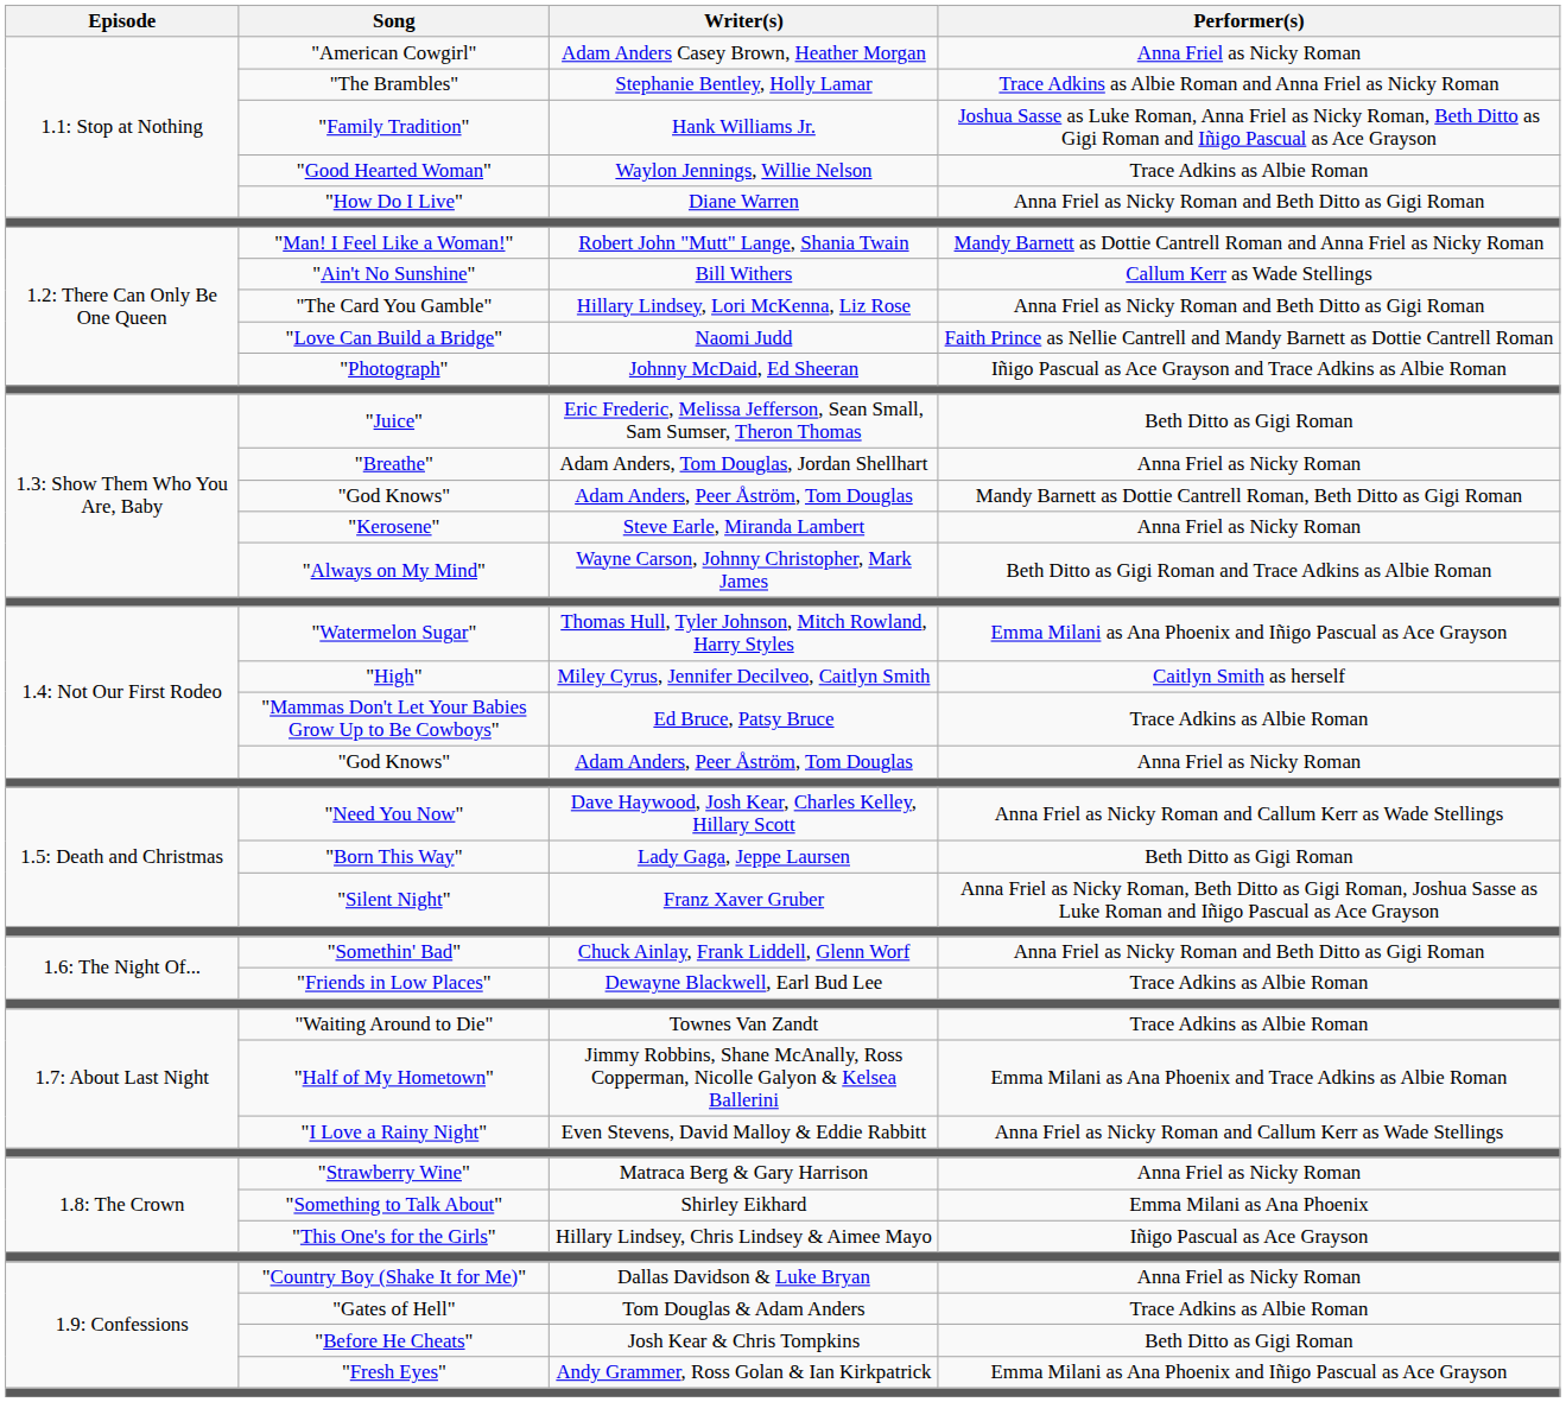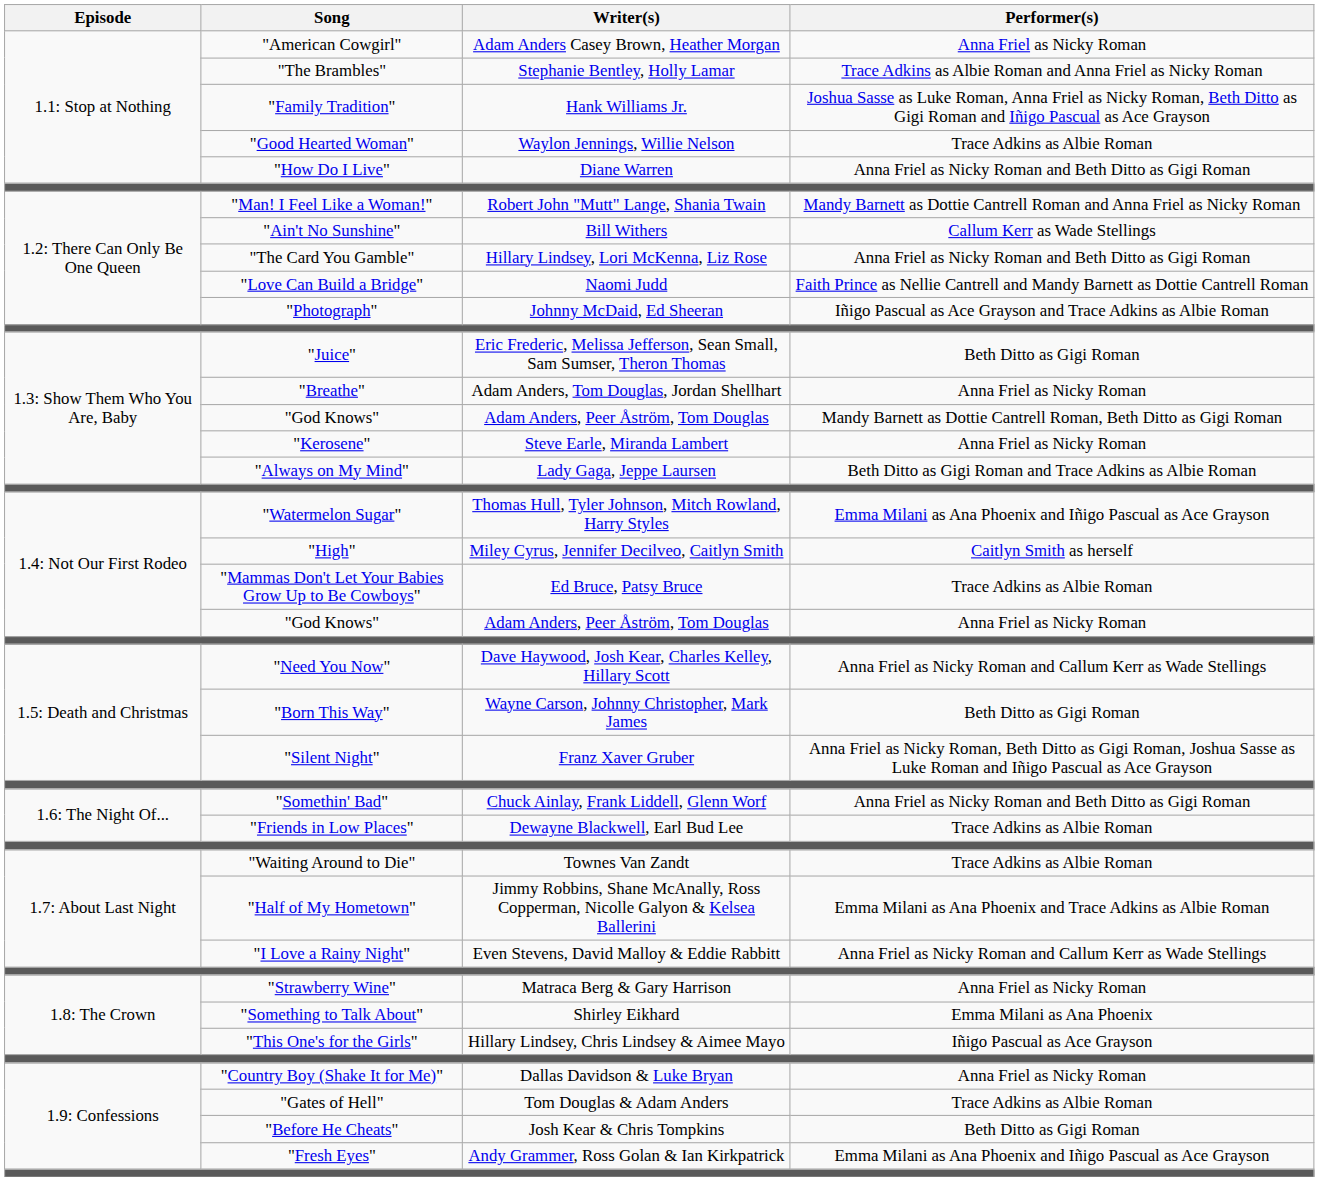 <table class="wikitable plainrowheaders" style="text-align:center;" width:100%">
 <tr>
 <th style="row" width="15%">Episode</th>
 <th style="row" width="20%">Song</th>
 <th style="row" width="25%">Writer(s)</th>
 <th style="row" width="80%">Performer(s)</th>
 </tr>
 <tr>
 <td rowspan="5">1.1: Stop at Nothing</td>
 <td>"American Cowgirl"</td>
 <td><a href='#'>Adam Anders</a> Casey Brown, <a href='#'>Heather Morgan</a></td>
 <td><a href='#'>Anna Friel</a> as Nicky Roman</td>
 </tr>
 <tr>
 <td>"The Brambles"</td>
 <td><a href='#'>Stephanie Bentley</a>, <a href='#'>Holly Lamar</a></td>
 <td><a href='#'>Trace Adkins</a> as Albie Roman and Anna Friel as Nicky Roman</td>
 </tr>
 <tr>
 <td>"<a href='#'>Family Tradition</a>"</td>
 <td><a href='#'>Hank Williams Jr.</a></td>
 <td><a href='#'>Joshua Sasse</a> as Luke Roman, Anna Friel as Nicky Roman, <a href='#'>Beth Ditto</a> as Gigi Roman and <a href='#'>Iñigo Pascual</a> as Ace Grayson</td>
 </tr>
 <tr>
 <td>"<a href='#'>Good Hearted Woman</a>"</td>
 <td><a href='#'>Waylon Jennings</a>, <a href='#'>Willie Nelson</a></td>
 <td>Trace Adkins as Albie Roman</td>
 </tr>
 <tr>
 <td>"<a href='#'>How Do I Live</a>"</td>
 <td><a href='#'>Diane Warren</a></td>
 <td>Anna Friel as Nicky Roman and Beth Ditto as Gigi Roman</td>
 </tr>
 <tr>
 <td colspan="5" style="background:#5A5A5A;"></td>
 </tr>
 <tr>
 <td rowspan="5">1.2: There Can Only Be One Queen</td>
 <td>"<a href='#'>Man! I Feel Like a Woman!</a>"</td>
 <td><a href='#'>Robert John "Mutt" Lange</a>, <a href='#'>Shania Twain</a></td>
 <td><a href='#'>Mandy Barnett</a> as Dottie Cantrell Roman and Anna Friel as Nicky Roman</td>
 </tr>
 <tr>
 <td>"<a href='#'>Ain't No Sunshine</a>"</td>
 <td><a href='#'>Bill Withers</a></td>
 <td><a href='#'>Callum Kerr</a> as Wade Stellings</td>
 </tr>
 <tr>
 <td>"The Card You Gamble"</td>
 <td><a href='#'>Hillary Lindsey</a>, <a href='#'>Lori McKenna</a>, <a href='#'>Liz Rose</a></td>
 <td>Anna Friel as Nicky Roman and Beth Ditto as Gigi Roman</td>
 </tr>
 <tr>
 <td>"<a href='#'>Love Can Build a Bridge</a>"</td>
 <td><a href='#'>Naomi Judd</a></td>
 <td><a href='#'>Faith Prince</a> as Nellie Cantrell and Mandy Barnett as Dottie Cantrell Roman</td>
 </tr>
 <tr>
 <td>"<a href='#'>Photograph</a>"</td>
 <td><a href='#'>Johnny McDaid</a>, <a href='#'>Ed Sheeran</a></td>
 <td>Iñigo Pascual as Ace Grayson and Trace Adkins as Albie Roman</td>
 </tr>
 <tr>
 <td colspan="5" style="background:#5A5A5A;"></td>
 </tr>
 <tr>
 <td rowspan="5">1.3: Show Them Who You Are, Baby</td>
 <td>"<a href='#'>Juice</a>"</td>
 <td><a href='#'>Eric Frederic</a>, <a href='#'>Melissa Jefferson</a>, Sean Small, Sam Sumser, <a href='#'>Theron Thomas</a></td>
 <td>Beth Ditto as Gigi Roman</td>
 </tr>
 <tr>
 <td>"<a href='#'>Breathe</a>"</td>
 <td>Adam Anders, <a href='#'>Tom Douglas</a>, Jordan Shellhart</td>
 <td>Anna Friel as Nicky Roman</td>
 </tr>
 <tr>
 <td>"God Knows"</td>
 <td><a href='#'>Adam Anders</a>, <a href='#'>Peer Åström</a>, <a href='#'>Tom Douglas</a></td>
 <td>Mandy Barnett as Dottie Cantrell Roman, Beth Ditto as Gigi Roman</td>
 </tr>
 <tr>
 <td>"<a href='#'>Kerosene</a>"</td>
 <td><a href='#'>Steve Earle</a>, <a href='#'>Miranda Lambert</a></td>
 <td>Anna Friel as Nicky Roman</td>
 </tr>
 <tr>
 <td>"<a href='#'>Always on My Mind</a>"</td>
-<td><a href='#'>Wayne Carson</a>, <a href='#'>Johnny Christopher</a>, <a href='#'>Mark James</a></td>
+<td><a href='#'>Lady Gaga</a>, <a href='#'>Jeppe Laursen</a></td>
 <td>Beth Ditto as Gigi Roman and Trace Adkins as Albie Roman</td>
 </tr>
 <tr>
 <td colspan="5" style="background:#5A5A5A;"></td>
 </tr>
 <tr>
 <td rowspan="4">1.4: Not Our First Rodeo</td>
 <td>"<a href='#'>Watermelon Sugar</a>"</td>
 <td><a href='#'>Thomas Hull</a>, <a href='#'>Tyler Johnson</a>, <a href='#'>Mitch Rowland</a>, <a href='#'>Harry Styles</a></td>
 <td><a href='#'>Emma Milani</a> as Ana Phoenix and Iñigo Pascual as Ace Grayson</td>
 </tr>
 <tr>
 <td>"<a href='#'>High</a>"</td>
 <td><a href='#'>Miley Cyrus</a>, <a href='#'>Jennifer Decilveo</a>, <a href='#'>Caitlyn Smith</a></td>
 <td><a href='#'>Caitlyn Smith</a> as herself</td>
 </tr>
 <tr>
 <td>"<a href='#'>Mammas Don't Let Your Babies Grow Up to Be Cowboys</a>"</td>
 <td><a href='#'>Ed Bruce</a>, <a href='#'>Patsy Bruce</a></td>
 <td>Trace Adkins as Albie Roman</td>
 </tr>
 <tr>
 <td>"God Knows"</td>
 <td><a href='#'>Adam Anders</a>, <a href='#'>Peer Åström</a>, <a href='#'>Tom Douglas</a></td>
 <td>Anna Friel as Nicky Roman</td>
 </tr>
 <tr>
 <td colspan="5" style="background:#5A5A5A;"></td>
 </tr>
 <tr>
 <td rowspan="3">1.5: Death and Christmas</td>
 <td>"<a href='#'>Need You Now</a>"</td>
 <td><a href='#'>Dave Haywood</a>, <a href='#'>Josh Kear</a>, <a href='#'>Charles Kelley</a>, <a href='#'>Hillary Scott</a></td>
 <td>Anna Friel as Nicky Roman and Callum Kerr as Wade Stellings</td>
 </tr>
 <tr>
 <td>"<a href='#'>Born This Way</a>"</td>
-<td><a href='#'>Lady Gaga</a>, <a href='#'>Jeppe Laursen</a></td>
+<td><a href='#'>Wayne Carson</a>, <a href='#'>Johnny Christopher</a>, <a href='#'>Mark James</a></td>
 <td>Beth Ditto as Gigi Roman</td>
 </tr>
 <tr>
 <td>"<a href='#'>Silent Night</a>"</td>
 <td><a href='#'>Franz Xaver Gruber</a></td>
 <td>Anna Friel as Nicky Roman, Beth Ditto as Gigi Roman, Joshua Sasse as Luke Roman and Iñigo Pascual as Ace Grayson</td>
 </tr>
 <tr>
 <td colspan="5" style="background:#5A5A5A;"></td>
 </tr>
 <tr>
 </tr>
 <tr>
 <td rowspan="2">1.6: The Night Of...</td>
 <td>"<a href='#'>Somethin' Bad</a>"</td>
 <td><a href='#'>Chuck Ainlay</a>, <a href='#'>Frank Liddell</a>, <a href='#'>Glenn Worf</a></td>
 <td>Anna Friel as Nicky Roman and Beth Ditto as Gigi Roman</td>
 </tr>
 <tr>
 <td>"<a href='#'>Friends in Low Places</a>"</td>
 <td><a href='#'>Dewayne Blackwell</a>, Earl Bud Lee</td>
 <td>Trace Adkins as Albie Roman</td>
 </tr>
 <tr>
 <td colspan="5" style="background:#5A5A5A;"></td>
 </tr>
 <tr>
 </tr>
 <tr>
 <td rowspan="3">1.7: About Last Night</td>
 <td>"Waiting Around to Die"</td>
 <td>Townes Van Zandt</td>
 <td>Trace Adkins as Albie Roman</td>
 </tr>
 <tr>
 <td>"<a href='#'>Half of My Hometown</a>"</td>
 <td>Jimmy Robbins, Shane McAnally, Ross Copperman, Nicolle Galyon & <a href='#'>Kelsea Ballerini</a></td>
 <td>Emma Milani as Ana Phoenix and Trace Adkins as Albie Roman</td>
 </tr>
 <tr>
 <td>"<a href='#'>I Love a Rainy Night</a>"</td>
 <td>Even Stevens, David Malloy & Eddie Rabbitt</td>
 <td>Anna Friel as Nicky Roman and Callum Kerr as Wade Stellings</td>
 </tr>
 <tr>
 <td colspan="5" style="background:#5A5A5A;"></td>
 </tr>
 <tr>
 </tr>
 <tr>
 <td rowspan="3">1.8: The Crown</td>
 <td>"<a href='#'>Strawberry Wine</a>"</td>
 <td>Matraca Berg & Gary Harrison</td>
 <td>Anna Friel as Nicky Roman</td>
 </tr>
 <tr>
 <td>"<a href='#'>Something to Talk About</a>"</td>
 <td>Shirley Eikhard</td>
 <td>Emma Milani as Ana Phoenix</td>
 </tr>
 <tr>
 <td>"<a href='#'>This One's for the Girls</a>"</td>
 <td>Hillary Lindsey, Chris Lindsey & Aimee Mayo</td>
 <td>Iñigo Pascual as Ace Grayson</td>
 </tr>
 <tr>
 <td colspan="5" style="background:#5A5A5A;"></td>
 </tr>
 <tr>
 </tr>
 <tr>
 <td rowspan="4">1.9: Confessions</td>
 <td>"<a href='#'>Country Boy (Shake It for Me)</a>"</td>
 <td>Dallas Davidson & <a href='#'>Luke Bryan</a></td>
 <td>Anna Friel as Nicky Roman</td>
 </tr>
 <tr>
 <td>"Gates of Hell"</td>
 <td>Tom Douglas & Adam Anders</td>
 <td>Trace Adkins as Albie Roman</td>
 </tr>
 <tr>
 <td>"<a href='#'>Before He Cheats</a>"</td>
 <td>Josh Kear & Chris Tompkins</td>
 <td>Beth Ditto as Gigi Roman</td>
 </tr>
 <tr>
 <td>"<a href='#'>Fresh Eyes</a>"</td>
 <td><a href='#'>Andy Grammer</a>, Ross Golan & Ian Kirkpatrick</td>
 <td>Emma Milani as Ana Phoenix and Iñigo Pascual as Ace Grayson</td>
 </tr>
 <tr>
 <td colspan="5" style="background:#5A5A5A;"></td>
 </tr>
 </table>
